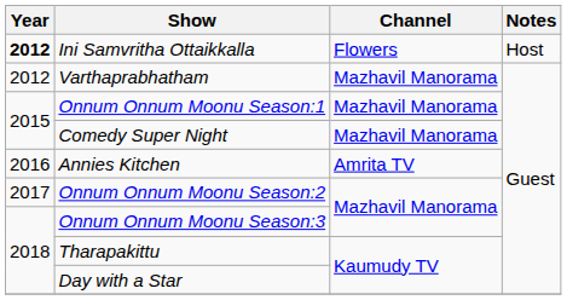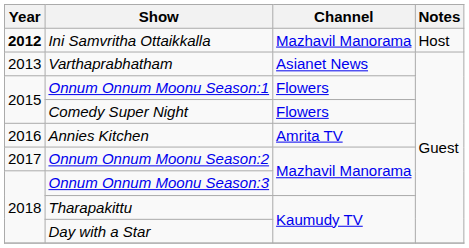 <table class="wikitable" style="font-size: 95%;">
 <tr>
 <th>Year</th>
 <th>Show</th>
 <th>Channel</th>
 <th>Notes</th>
 </tr>
 <tr>
 <td><strong>2012</strong></td>
 <td><em>Ini Samvritha Ottaikkalla</em></td>
-<td><a href='#'>Flowers</a></td>
+<td><a href='#'>Mazhavil Manorama</a></td>
 <td>Host</td>
 </tr>
 <tr>
-<td>2012</td>
+<td>2013</td>
 <td><em>Varthaprabhatham</em></td>
-<td><a href='#'>Mazhavil Manorama</a></td>
+<td><a href='#'>Asianet News</a></td>
 <td rowspan=8>Guest</td>
 </tr>
 <tr>
 <td rowspan=2>2015</td>
 <td><em><a href='#'>Onnum Onnum Moonu Season:1</a></em></td>
-<td><a href='#'>Mazhavil Manorama</a></td>
+<td><a href='#'>Flowers</a></td>
 </tr>
 <tr>
 <td><em>Comedy Super Night</em></td>
-<td><a href='#'>Mazhavil Manorama</a></td>
+<td><a href='#'>Flowers</a></td>
 </tr>
 <tr>
 <td>2016</td>
 <td><em>Annies Kitchen</em></td>
 <td><a href='#'>Amrita TV</a></td>
 </tr>
 <tr>
 <td>2017</td>
 <td><em><a href='#'>Onnum Onnum Moonu Season:2</a></em></td>
 <td rowspan=2><a href='#'>Mazhavil Manorama</a></td>
 </tr>
 <tr>
 <td rowspan=3>2018</td>
 <td><em><a href='#'>Onnum Onnum Moonu Season:3</a></em></td>
 </tr>
 <tr>
 <td><em>Tharapakittu</em></td>
 <td rowspan="2"><a href='#'>Kaumudy TV</a></td>
 </tr>
 <tr>
 <td><em>Day with a Star </em></td>
 </tr>
 <tr>
 </tr>
 </table>
